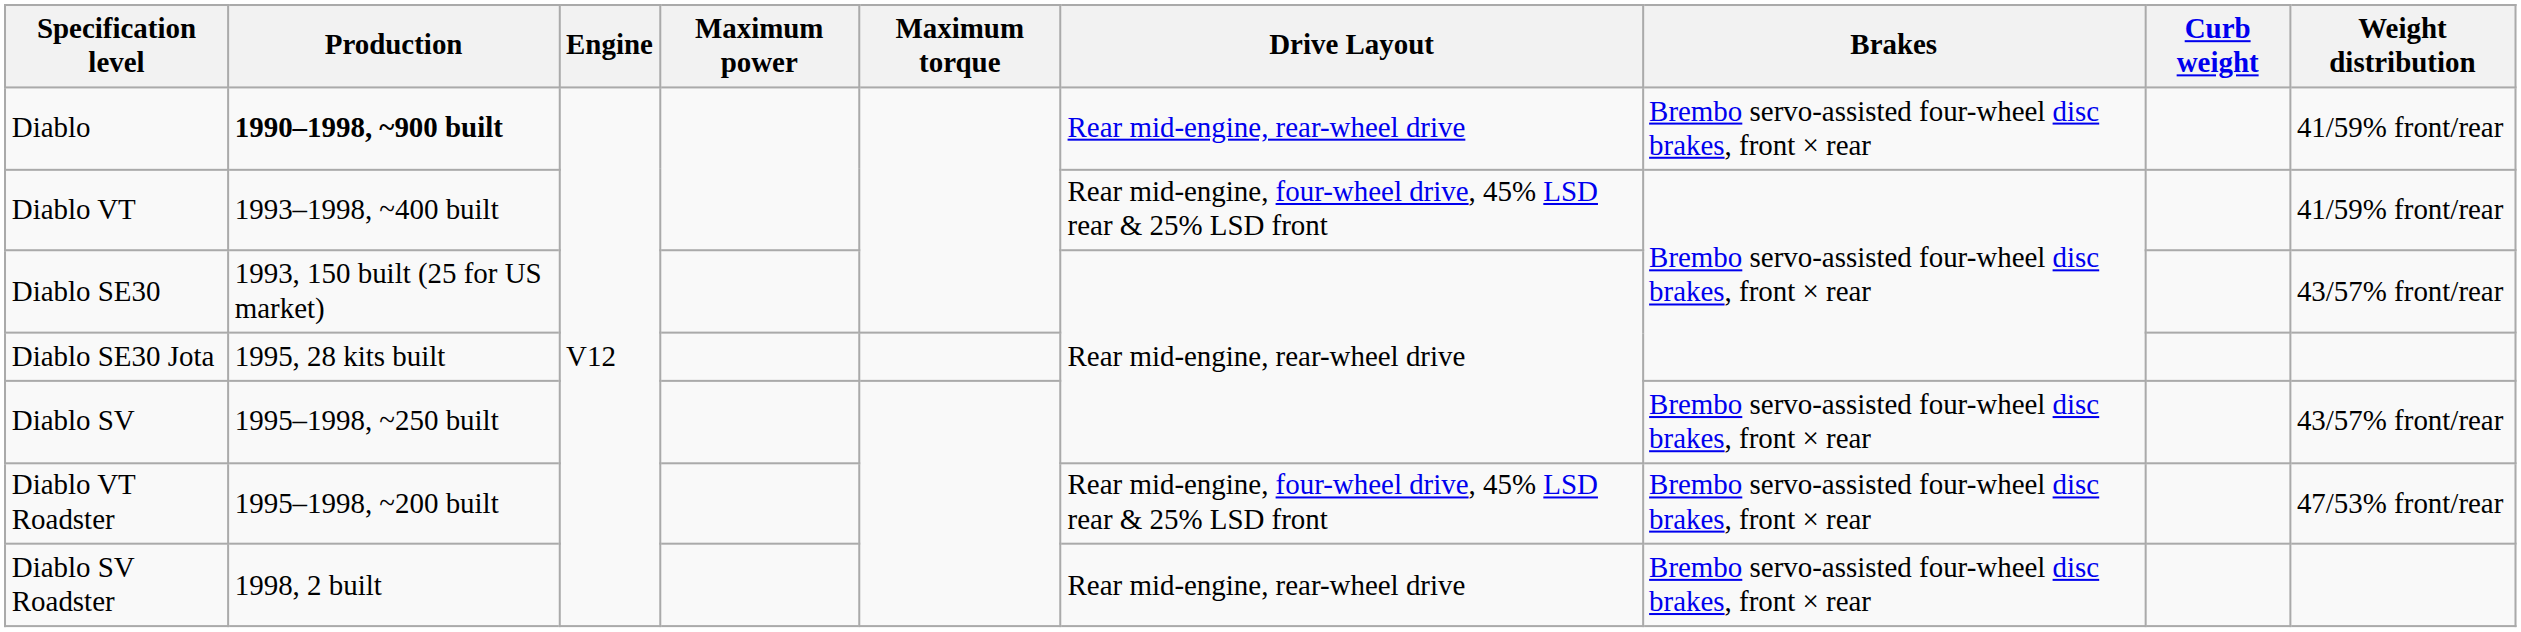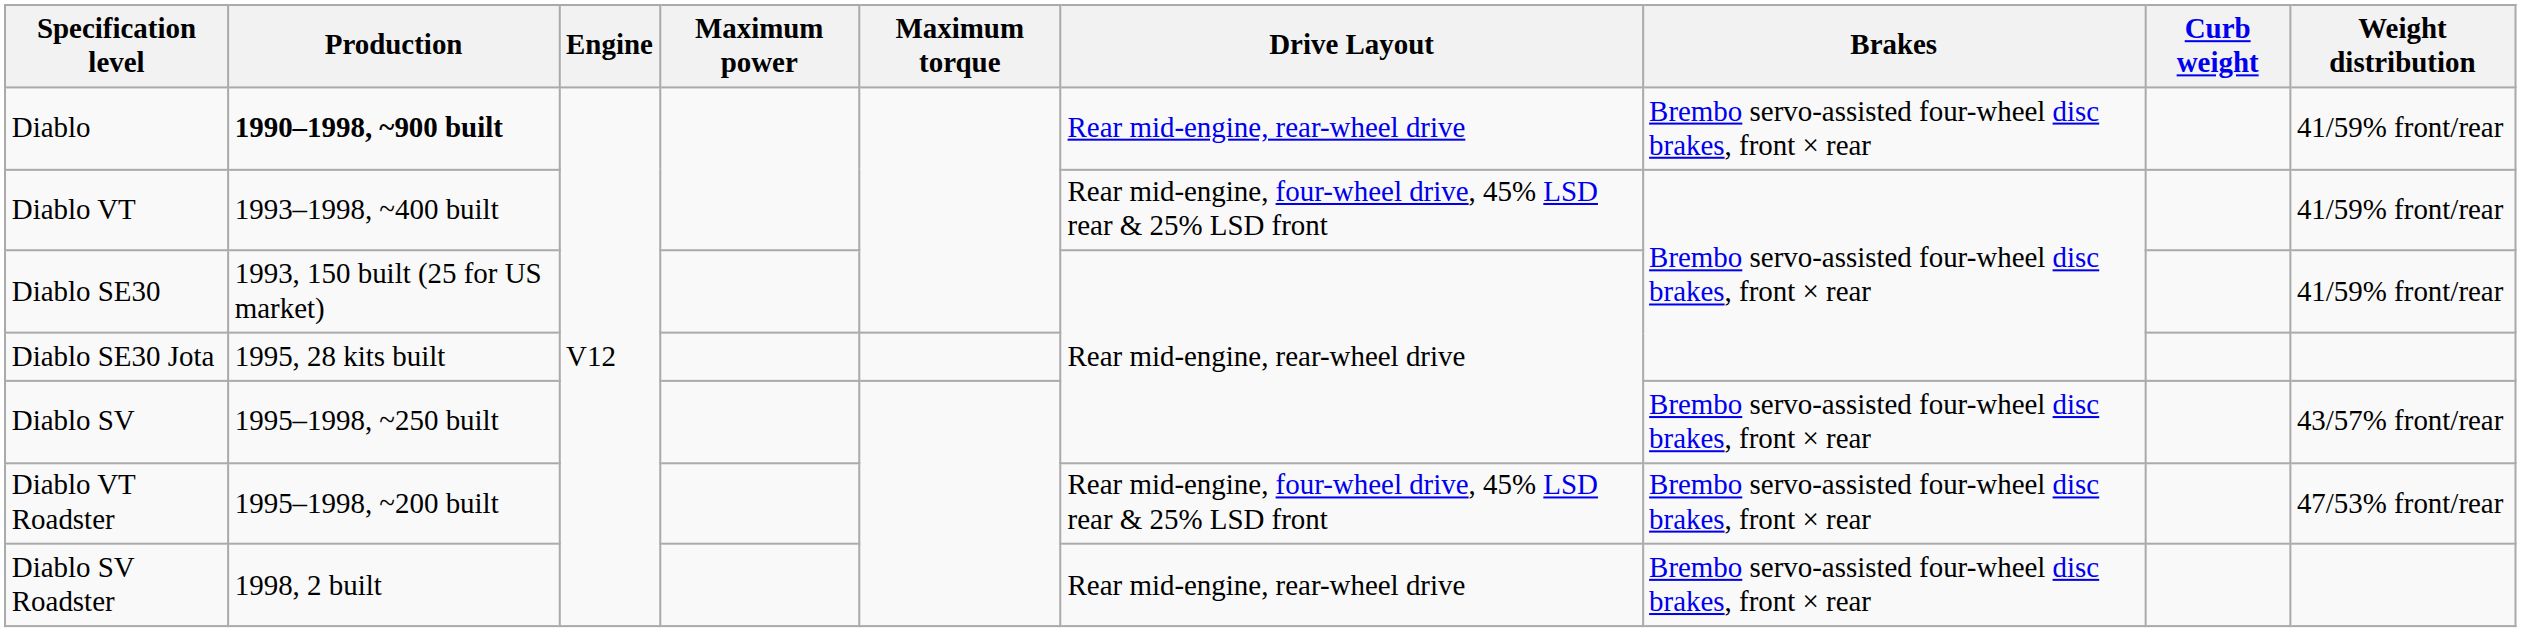 <table class="wikitable" style="font-size:90%;">
 <tr>
 <th>Specification level</th>
 <th>Production</th>
 <th>Engine</th>
 <th>Maximum power</th>
 <th>Maximum torque</th>
 <th>Drive Layout</th>
 <th>Brakes</th>
 <th><a href='#'>Curb weight</a></th>
 <th>Weight distribution</th>
 </tr>
 <tr>
 <td>Diablo</td>
 <td><strong>1990–1998, ~900 built</strong></td>
 <td rowspan="7"> V12</td>
 <td rowspan = "2"></td>
 <td rowspan = "3"></td>
 <td><a href='#'>Rear mid-engine, rear-wheel drive</a></td>
 <td><a href='#'>Brembo</a> servo-assisted four-wheel <a href='#'>disc brakes</a>,  front ×  rear</td>
 <td></td>
 <td>41/59% front/rear</td>
 </tr>
 <tr>
 <td>Diablo VT</td>
 <td>1993–1998, ~400 built</td>
 <td>Rear mid-engine, <a href='#'>four-wheel drive</a>, 45% <a href='#'>LSD</a> rear & 25% LSD front</td>
 <td rowspan = "3"><a href='#'>Brembo</a> servo-assisted four-wheel <a href='#'>disc brakes</a>,  front ×  rear</td>
 <td></td>
 <td>41/59% front/rear</td>
 </tr>
 <tr>
 <td>Diablo SE30</td>
 <td>1993, 150 built (25 for US market)</td>
 <td></td>
 <td rowspan = "3">Rear mid-engine, rear-wheel drive</td>
 <td></td>
-<td>43/57% front/rear</td>
+<td>41/59% front/rear</td>
 </tr>
 <tr>
 <td>Diablo SE30 Jota</td>
 <td>1995, 28 kits built</td>
 <td></td>
 <td></td>
 <td></td>
 <td></td>
 </tr>
 <tr>
 <td>Diablo SV</td>
 <td>1995–1998, ~250 built</td>
 <td></td>
 <td rowspan="3"></td>
 <td><a href='#'>Brembo</a> servo-assisted four-wheel <a href='#'>disc brakes</a>,  front ×  rear</td>
 <td></td>
 <td>43/57% front/rear</td>
 </tr>
 <tr>
 <td>Diablo VT Roadster</td>
 <td>1995–1998, ~200 built</td>
 <td></td>
 <td>Rear mid-engine, <a href='#'>four-wheel drive</a>, 45% <a href='#'>LSD</a> rear & 25% LSD front</td>
 <td><a href='#'>Brembo</a> servo-assisted four-wheel <a href='#'>disc brakes</a>,  front ×  rear</td>
 <td></td>
 <td>47/53% front/rear</td>
 </tr>
 <tr>
 <td>Diablo SV Roadster</td>
 <td>1998, 2 built</td>
 <td></td>
 <td>Rear mid-engine, rear-wheel drive</td>
 <td><a href='#'>Brembo</a> servo-assisted four-wheel <a href='#'>disc brakes</a>,  front ×  rear</td>
 <td></td>
 <td></td>
 </tr>
 </table>
